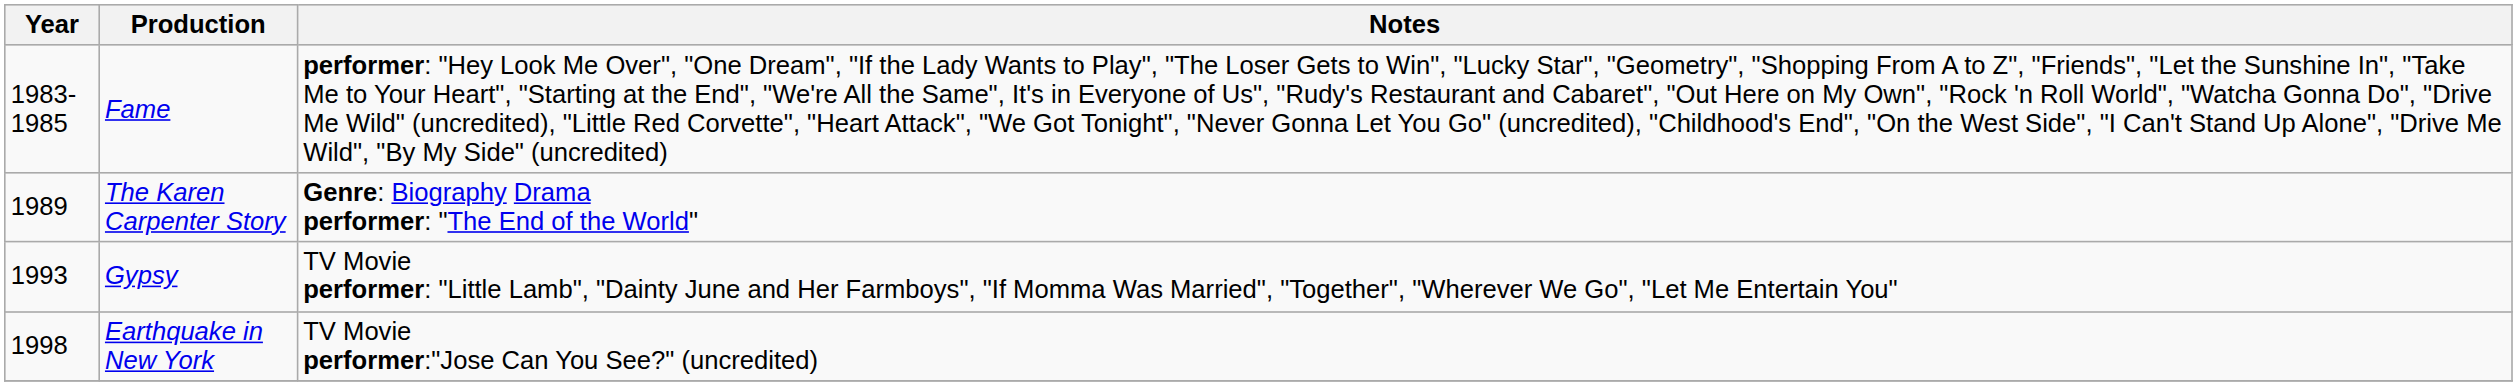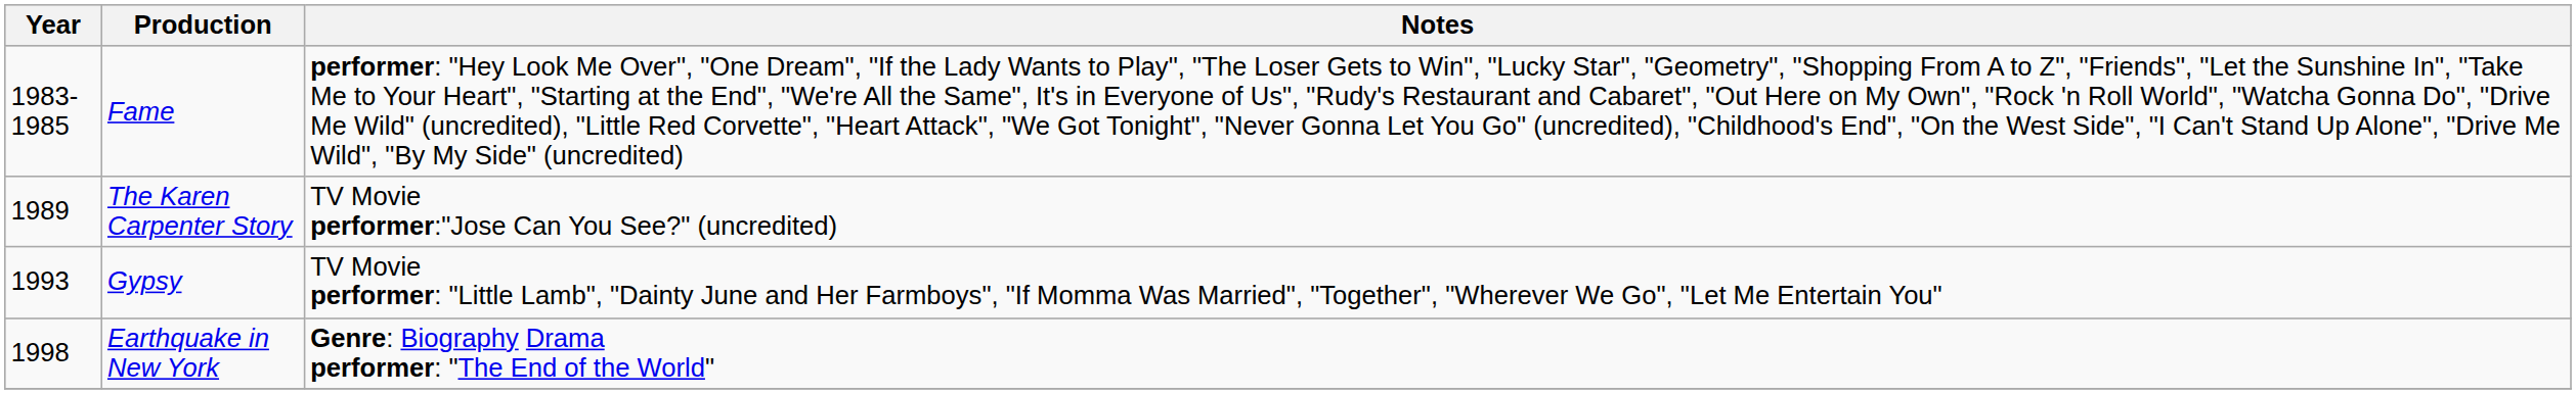 <table class="wikitable sortable">
 <tr>
 <th>Year</th>
 <th>Production</th>
 <th class="unsortable">Notes</th>
 </tr>
 <tr>
 <td>1983-1985</td>
 <td><em><a href='#'>Fame</a></em></td>
 <td><strong>performer</strong>: "Hey Look Me Over", "One Dream", "If the Lady Wants to Play", "The Loser Gets to Win", "Lucky Star", "Geometry", "Shopping From A to Z", "Friends", "Let the Sunshine In", "Take Me to Your Heart", "Starting at the End", "We're All the Same", It's in Everyone of Us", "Rudy's Restaurant and Cabaret", "Out Here on My Own", "Rock 'n Roll World", "Watcha Gonna Do", "Drive Me Wild" (uncredited), "Little Red Corvette", "Heart Attack", "We Got Tonight", "Never Gonna Let You Go" (uncredited), "Childhood's End", "On the West Side", "I Can't Stand Up Alone", "Drive Me Wild", "By My Side" (uncredited)</td>
 </tr>
 <tr>
 <td>1989</td>
 <td><em><a href='#'>The Karen Carpenter Story</a></em></td>
-<td><strong>Genre</strong>: <a href='#'>Biography</a> <a href='#'>Drama</a><br><strong>performer</strong>: "<a href='#'>The End of the World</a>"</td>
+<td>TV Movie<br><strong>performer</strong>:"Jose Can You See?" (uncredited)</td>
 </tr>
 <tr>
 <td>1993</td>
 <td><em><a href='#'>Gypsy</a></em></td>
 <td>TV Movie<br><strong>performer</strong>: "Little Lamb", "Dainty June and Her Farmboys", "If Momma Was Married", "Together", "Wherever We Go", "Let Me Entertain You"</td>
 </tr>
 <tr>
 <td>1998</td>
 <td><em><a href='#'>Earthquake in New York</a></em></td>
-<td>TV Movie<br><strong>performer</strong>:"Jose Can You See?" (uncredited)</td>
+<td><strong>Genre</strong>: <a href='#'>Biography</a> <a href='#'>Drama</a><br><strong>performer</strong>: "<a href='#'>The End of the World</a>"</td>
 </tr>
 <tr>
 </tr>
 </table>
